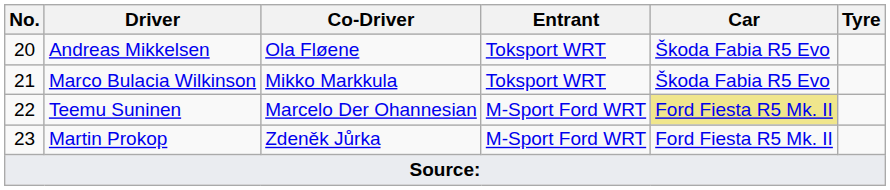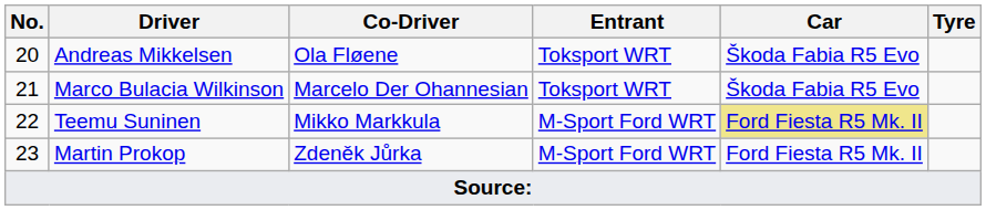 <table class="wikitable" style="font-size: 85%;">
 <tr>
 <th>No.</th>
 <th>Driver</th>
 <th>Co-Driver</th>
 <th>Entrant</th>
 <th>Car</th>
 <th>Tyre</th>
 </tr>
 <tr>
 <td align="center">20</td>
 <td nowrap> <a href='#'>Andreas Mikkelsen</a></td>
 <td> <a href='#'>Ola Fløene</a></td>
 <td> <a href='#'>Toksport WRT</a></td>
 <td nowrap><a href='#'>Škoda Fabia R5 Evo</a></td>
 <td></td>
 </tr>
 <tr>
 <td align="center">21</td>
 <td nowrap> <a href='#'>Marco Bulacia Wilkinson</a></td>
-<td> <a href='#'>Mikko Markkula</a></td>
+<td nowrap> <a href='#'>Marcelo Der Ohannesian</a></td>
 <td> <a href='#'>Toksport WRT</a></td>
 <td nowrap><a href='#'>Škoda Fabia R5 Evo</a></td>
 <td></td>
 </tr>
 <tr>
 <td align="center">22</td>
 <td> <a href='#'>Teemu Suninen</a></td>
-<td nowrap> <a href='#'>Marcelo Der Ohannesian</a></td>
+<td> <a href='#'>Mikko Markkula</a></td>
 <td> <a href='#'>M-Sport Ford WRT</a></td>
 <td style="background: khaki;"><a href='#'>Ford Fiesta R5 Mk. II</a></td>
 <td></td>
 </tr>
 <tr>
 <td align="center">23</td>
 <td> <a href='#'>Martin Prokop</a></td>
 <td> <a href='#'>Zdeněk Jůrka</a></td>
 <td> <a href='#'>M-Sport Ford WRT</a></td>
 <td><a href='#'>Ford Fiesta R5 Mk. II</a></td>
 <td align="center"></td>
 </tr>
 <tr>
 <td colspan="6" style="background-color:#EAECF0;text-align:center"><strong>Source:</strong></td>
 </tr>
 </table>
